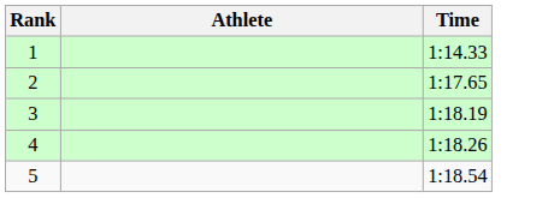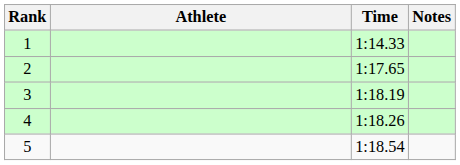 <table class="wikitable" style="text-align:center">
 <tr>
 <th>Rank</th>
 <th Style="width:18em">Athlete</th>
 <th>Time</th>
+<th>Notes</th>
 </tr>
 <tr style="background:#cfc">
 <td>1</td>
 <td style="text-align:left"></td>
 <td>1:14.33</td>
+<td></td>
 </tr>
 <tr style="background:#cfc">
 <td>2</td>
 <td style="text-align:left"></td>
 <td>1:17.65</td>
+<td></td>
 </tr>
 <tr style="background:#cfc">
 <td>3</td>
 <td style="text-align:left"></td>
 <td>1:18.19</td>
+<td></td>
 </tr>
 <tr style="background:#cfc">
 <td>4</td>
 <td style="text-align:left"></td>
 <td>1:18.26</td>
+<td></td>
 </tr>
 <tr>
 <td>5</td>
 <td style="text-align:left"></td>
 <td>1:18.54</td>
+<td></td>
 </tr>
 </table>
